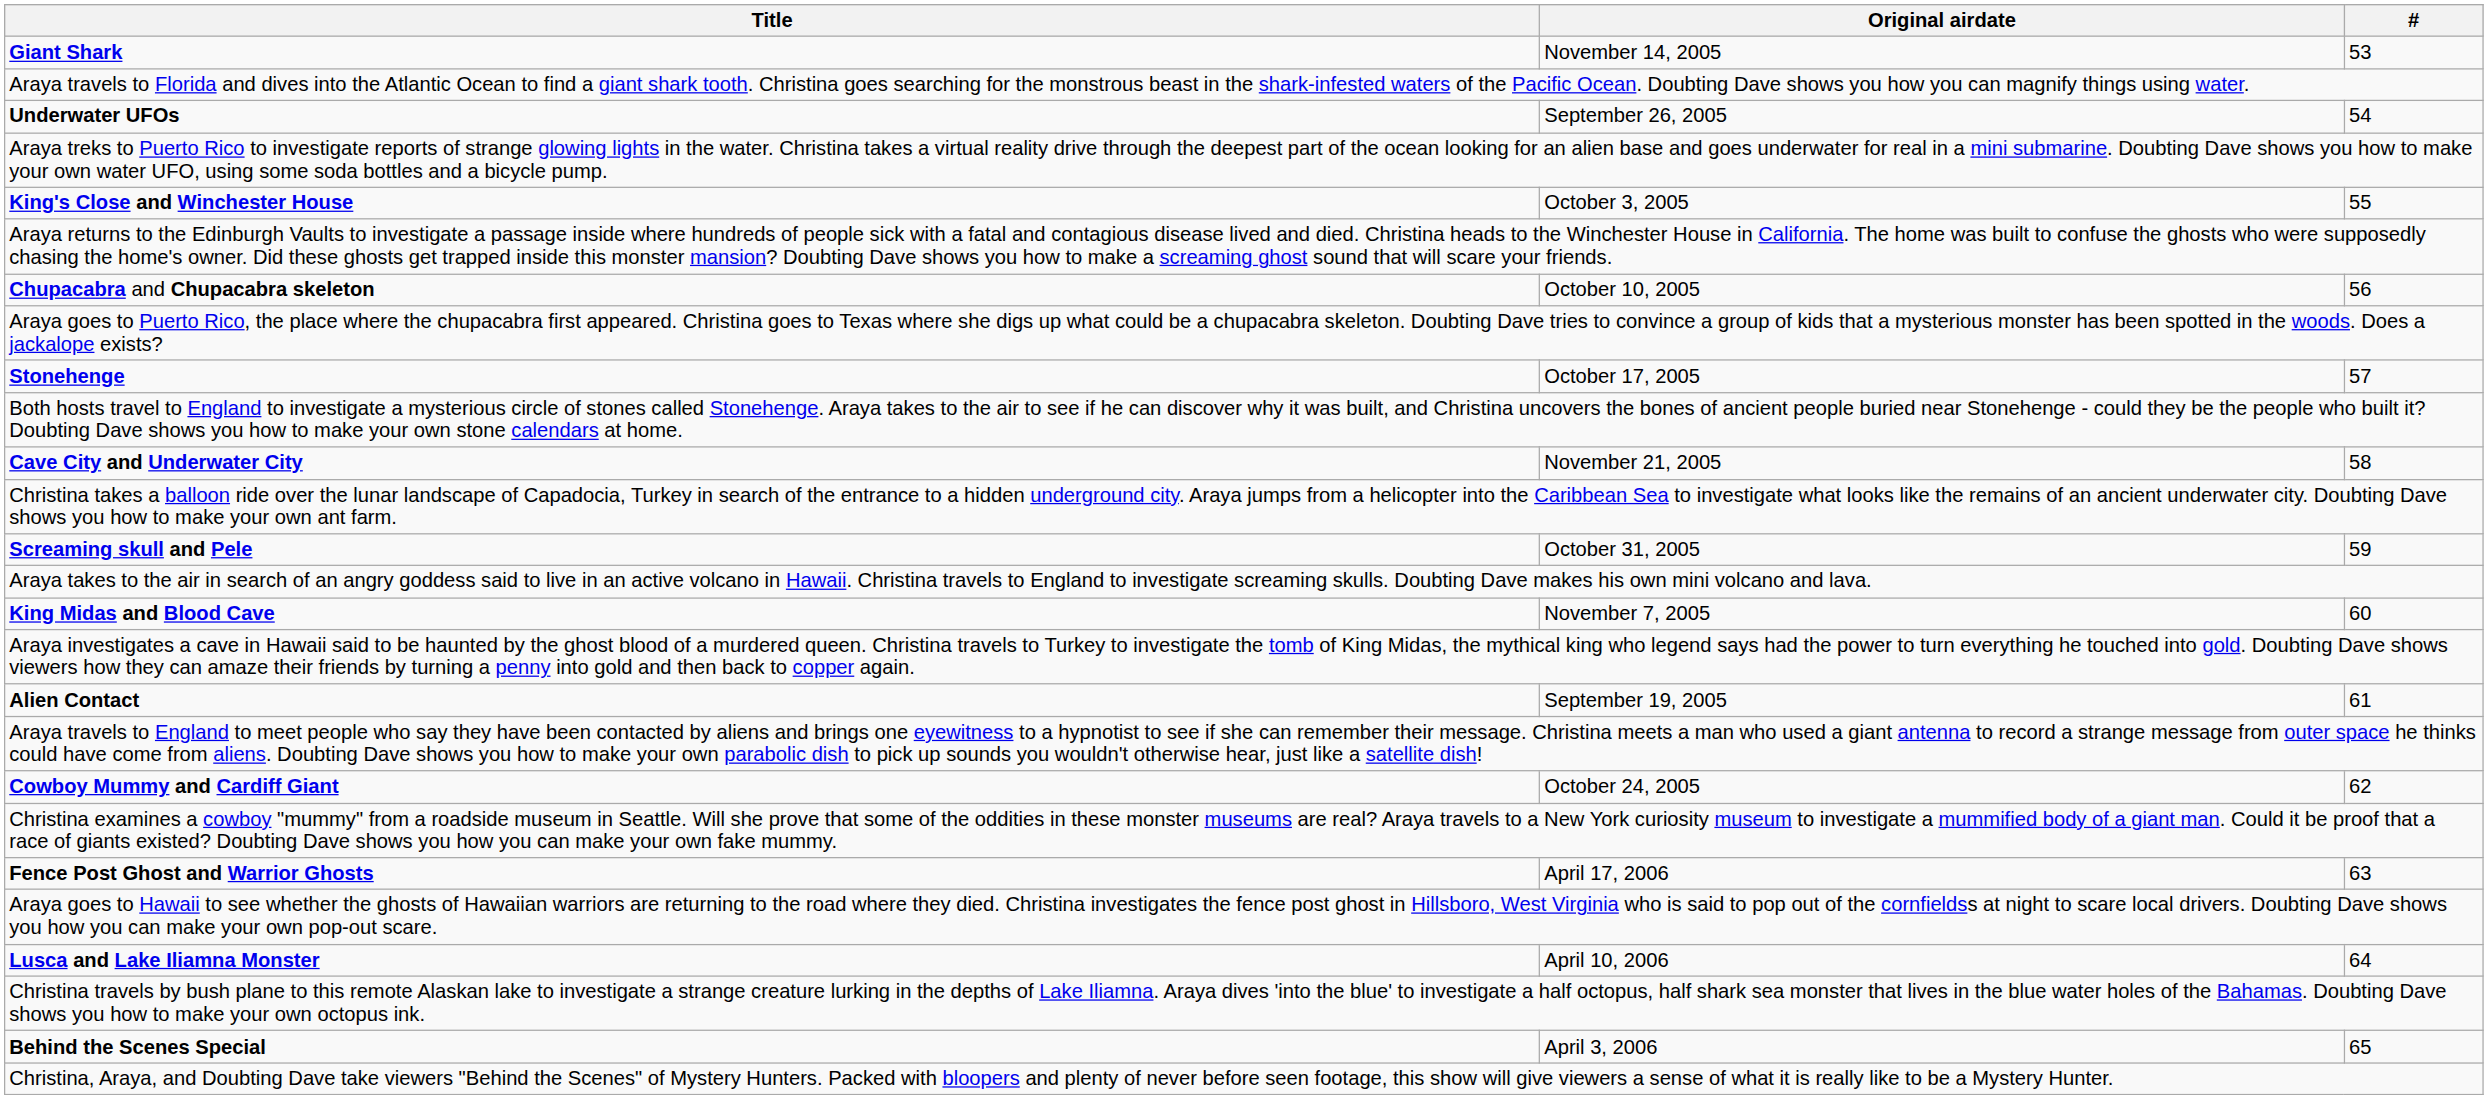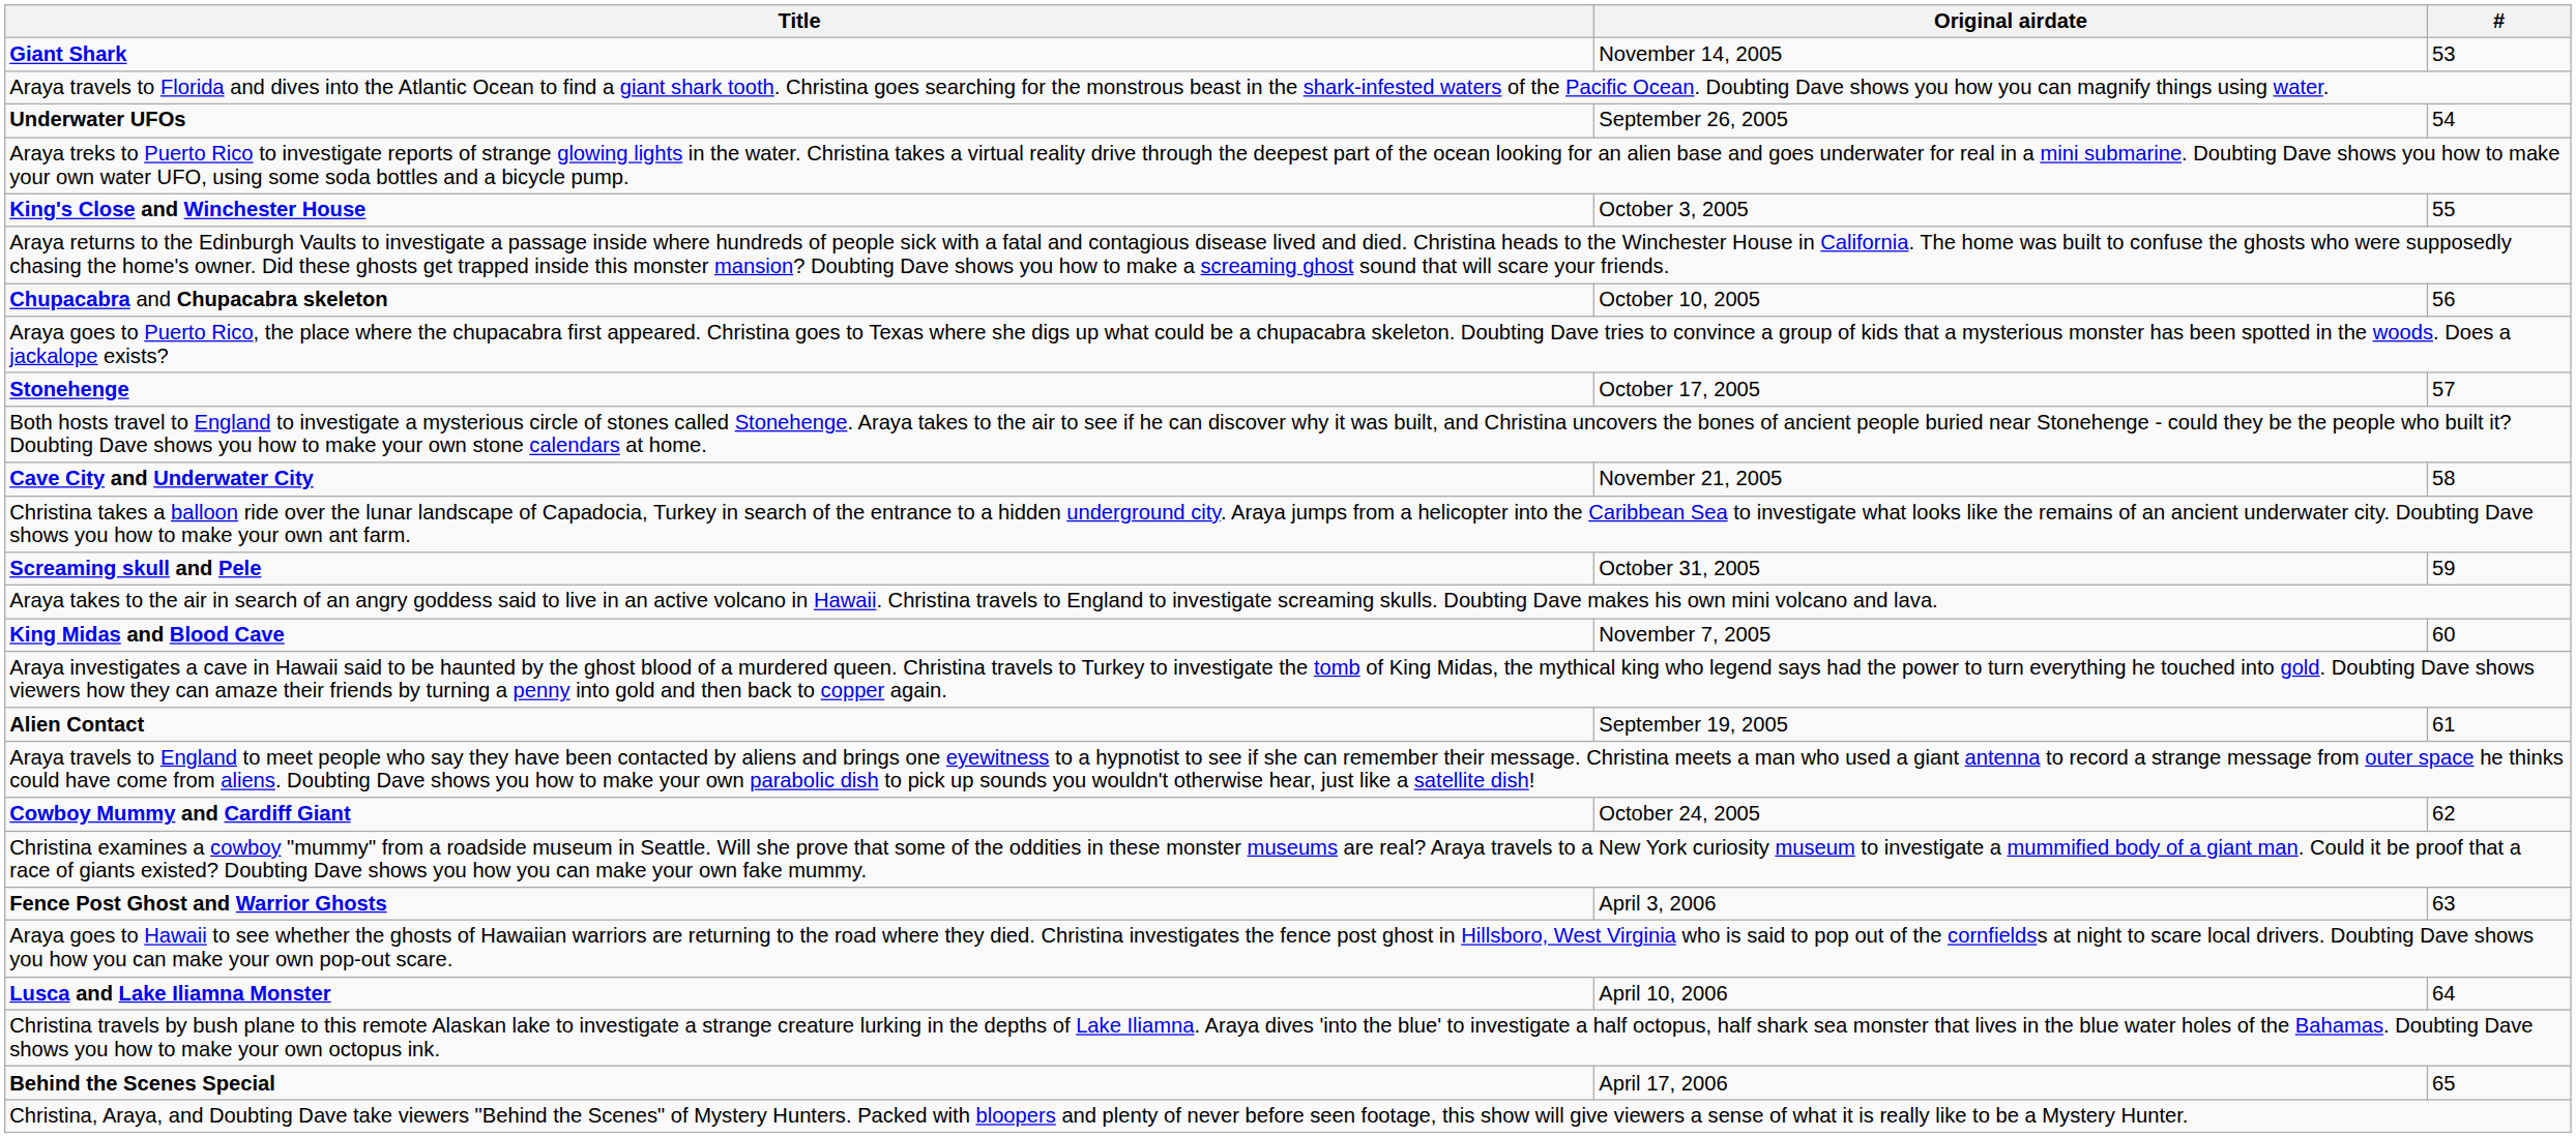 <table class="wikitable" style="clear:both">
 <tr style="background:#ccc;">
 <th>Title</th>
 <th>Original airdate</th>
 <th>#</th>
 </tr>
 <tr>
 <td><strong><a href='#'>Giant Shark</a></strong></td>
 <td>November 14, 2005</td>
 <td>53</td>
 </tr>
 <tr>
 <td colspan="3">Araya travels to <a href='#'>Florida</a> and dives into the Atlantic Ocean to find a <a href='#'>giant shark tooth</a>. Christina goes searching for the monstrous beast in the <a href='#'>shark-infested waters</a> of the <a href='#'>Pacific Ocean</a>. Doubting Dave shows you how you can magnify things using <a href='#'>water</a>.</td>
 </tr>
 <tr>
 <td><strong>Underwater UFOs</strong></td>
 <td>September 26, 2005</td>
 <td>54</td>
 </tr>
 <tr>
 <td colspan="3">Araya treks to <a href='#'>Puerto Rico</a> to investigate reports of strange <a href='#'>glowing lights</a> in the water. Christina takes a virtual reality drive through the deepest part of the ocean looking for an alien base and goes underwater for real in a <a href='#'>mini submarine</a>. Doubting Dave shows you how to make your own water UFO, using some soda bottles and a bicycle pump.</td>
 </tr>
 <tr>
 <td><strong><a href='#'>King's Close</a> and <a href='#'>Winchester House</a></strong></td>
 <td>October 3, 2005</td>
 <td>55</td>
 </tr>
 <tr>
 <td colspan="3">Araya returns to the Edinburgh Vaults to investigate a passage inside where hundreds of people sick with a fatal and contagious disease lived and died.  Christina heads to the Winchester House in <a href='#'>California</a>. The home was built to confuse the ghosts who were supposedly chasing the home's owner. Did these ghosts get trapped inside this monster <a href='#'>mansion</a>? Doubting Dave shows you how to make a <a href='#'>screaming ghost</a> sound that will scare your friends.</td>
 </tr>
 <tr>
 <td><strong><a href='#'>Chupacabra</a></strong> and <strong>Chupacabra skeleton</strong></td>
 <td>October 10, 2005</td>
 <td>56</td>
 </tr>
 <tr>
 <td colspan="3">Araya goes to <a href='#'>Puerto Rico</a>, the place where the chupacabra first appeared. Christina goes to Texas where she digs up what could be a chupacabra skeleton. Doubting Dave tries to convince a group of kids that a mysterious monster has been spotted in the <a href='#'>woods</a>. Does a <a href='#'>jackalope</a> exists?</td>
 </tr>
 <tr>
 <td><strong><a href='#'>Stonehenge</a></strong></td>
 <td>October 17, 2005</td>
 <td>57</td>
 </tr>
 <tr>
 <td colspan="3">Both hosts travel to <a href='#'>England</a> to investigate a mysterious circle of stones called <a href='#'>Stonehenge</a>. Araya takes to the air to see if he can discover why it was built, and Christina uncovers the bones of ancient people buried near Stonehenge - could they be the people who built it? Doubting Dave shows you how to make your own stone <a href='#'>calendars</a> at home.</td>
 </tr>
 <tr>
 <td><strong><a href='#'>Cave City</a> and <a href='#'>Underwater City</a></strong></td>
 <td>November 21, 2005</td>
 <td>58</td>
 </tr>
 <tr>
 <td colspan="3">Christina takes a <a href='#'>balloon</a> ride over the lunar landscape of Capadocia, Turkey in search of the entrance to a hidden <a href='#'>underground city</a>. Araya jumps from a helicopter into the <a href='#'>Caribbean Sea</a> to investigate what looks like the remains of an ancient underwater city. Doubting Dave shows you how to make your own ant farm.</td>
 </tr>
 <tr>
 <td><strong><a href='#'>Screaming skull</a> and <a href='#'>Pele</a></strong></td>
 <td>October 31, 2005</td>
 <td>59</td>
 </tr>
 <tr>
 <td colspan="3">Araya takes to the air in search of an angry goddess said to live in an active volcano in <a href='#'>Hawaii</a>. Christina travels to England to investigate screaming skulls. Doubting Dave makes his own mini volcano and lava.</td>
 </tr>
 <tr>
 <td><strong><a href='#'>King Midas</a> and <a href='#'>Blood Cave</a></strong></td>
 <td>November 7, 2005</td>
 <td>60</td>
 </tr>
 <tr>
 <td colspan="3">Araya investigates a cave in Hawaii said to be haunted by the ghost blood of a murdered queen. Christina travels to Turkey to investigate the <a href='#'>tomb</a> of King Midas, the mythical king who legend says had the power to turn everything he touched into <a href='#'>gold</a>. Doubting Dave shows viewers how they can amaze their friends by turning a <a href='#'>penny</a> into gold and then back to <a href='#'>copper</a> again.</td>
 </tr>
 <tr>
 <td><strong>Alien Contact</strong></td>
 <td>September 19, 2005</td>
 <td>61</td>
 </tr>
 <tr>
 <td colspan="3">Araya travels to <a href='#'>England</a> to meet people who say they have been contacted by aliens and brings one <a href='#'>eyewitness</a> to a hypnotist to see if she can remember their message. Christina meets a man who used a giant <a href='#'>antenna</a> to record a strange message from <a href='#'>outer space</a> he thinks could have come from <a href='#'>aliens</a>. Doubting Dave shows you how to make your own <a href='#'>parabolic dish</a> to pick up sounds you wouldn't otherwise hear, just like a <a href='#'>satellite dish</a>!</td>
 </tr>
 <tr>
 <td><strong><a href='#'>Cowboy Mummy</a> and <a href='#'>Cardiff Giant</a></strong></td>
 <td>October 24, 2005</td>
 <td>62</td>
 </tr>
 <tr>
 <td colspan="3">Christina examines a <a href='#'>cowboy</a> "mummy" from a roadside museum in Seattle. Will she prove that some of the oddities in these monster <a href='#'>museums</a> are real? Araya travels to a New York curiosity <a href='#'>museum</a> to investigate a <a href='#'>mummified body of a giant man</a>. Could it be proof that a race of giants existed? Doubting Dave shows you how you can make your own fake mummy.</td>
 </tr>
 <tr>
 <td><strong>Fence Post Ghost and <a href='#'>Warrior Ghosts</a></strong></td>
-<td>April 17, 2006</td>
+<td>April 3, 2006</td>
 <td>63</td>
 </tr>
 <tr>
 <td colspan="3">Araya goes to <a href='#'>Hawaii</a> to see whether the ghosts of Hawaiian warriors are returning to the road where they died. Christina investigates the fence post ghost in <a href='#'>Hillsboro, West Virginia</a> who is said to pop out of the <a href='#'>cornfields</a>s at night to scare local drivers. Doubting Dave shows you how you can make your own pop-out scare.</td>
 </tr>
 <tr>
 <td><strong><a href='#'>Lusca</a> and <a href='#'>Lake Iliamna Monster</a></strong></td>
 <td>April 10, 2006</td>
 <td>64</td>
 </tr>
 <tr>
 <td colspan="3">Christina travels by bush plane to this remote Alaskan lake to investigate a strange creature lurking in the depths of <a href='#'>Lake Iliamna</a>. Araya dives 'into the blue' to investigate a half octopus, half shark sea monster that lives in the blue water holes of the <a href='#'>Bahamas</a>. Doubting Dave shows you how to make your own octopus ink.</td>
 </tr>
 <tr>
 <td><strong>Behind the Scenes Special</strong></td>
-<td>April 3, 2006</td>
+<td>April 17, 2006</td>
 <td>65</td>
 </tr>
 <tr>
 <td colspan="3">Christina, Araya, and Doubting Dave take viewers "Behind the Scenes" of Mystery Hunters. Packed with <a href='#'>bloopers</a> and plenty of never before seen footage, this show will give viewers a sense of what it is really like to be a Mystery Hunter.</td>
 </tr>
 </table>
